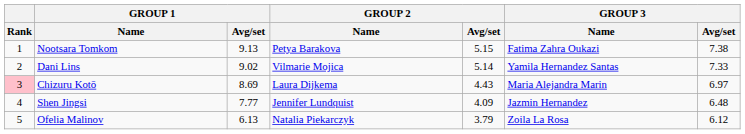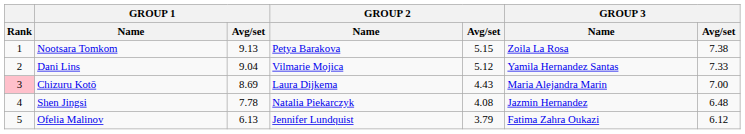 <table class="wikitable" style="font-size:90%">
 <tr>
 <th></th>
 <th colspan="2">GROUP 1</th>
 <th colspan="2">GROUP 2</th>
 <th colspan="2">GROUP 3</th>
 </tr>
 <tr>
 <th width=30>Rank</th>
 <th width=250>Name</th>
 <th width=50>Avg/set</th>
 <th width=250>Name</th>
 <th width=50>Avg/set</th>
 <th width=250>Name</th>
 <th width=50>Avg/set</th>
 </tr>
 <tr>
 <td align=center>1</td>
 <td> <a href='#'>Nootsara Tomkom</a></td>
 <td align=center>9.13</td>
 <td> <a href='#'>Petya Barakova</a></td>
 <td align=center>5.15</td>
-<td> <a href='#'>Fatima Zahra Oukazi</a></td>
+<td> <a href='#'>Zoila La Rosa</a></td>
 <td align=center>7.38</td>
 </tr>
 <tr>
 <td align=center>2</td>
 <td> <a href='#'>Dani Lins</a></td>
-<td align=center>9.02</td>
+<td align=center>9.04</td>
 <td> <a href='#'>Vilmarie Mojica</a></td>
-<td align=center>5.14</td>
+<td align=center>5.12</td>
 <td> <a href='#'>Yamila Hernandez Santas</a></td>
 <td align=center>7.33</td>
 </tr>
 <tr>
 <td align=center style="background: pink;">3</td>
 <td> <a href='#'>Chizuru Kotō</a></td>
 <td align=center>8.69</td>
 <td> <a href='#'>Laura Dijkema</a></td>
 <td align=center>4.43</td>
 <td> <a href='#'>Maria Alejandra Marin</a></td>
-<td align=center>6.97</td>
+<td align=center>7.00</td>
 </tr>
 <tr>
 <td align=center>4</td>
 <td> <a href='#'>Shen Jingsi</a></td>
-<td align=center>7.77</td>
-<td> <a href='#'>Jennifer Lundquist</a></td>
-<td align=center>4.09</td>
+<td align=center>7.78</td>
+<td> <a href='#'>Natalia Piekarczyk</a></td>
+<td align=center>4.08</td>
 <td> <a href='#'>Jazmin Hernandez</a></td>
 <td align=center>6.48</td>
 </tr>
 <tr>
 <td align=center>5</td>
 <td> <a href='#'>Ofelia Malinov</a></td>
 <td align=center>6.13</td>
-<td> <a href='#'>Natalia Piekarczyk</a></td>
+<td> <a href='#'>Jennifer Lundquist</a></td>
 <td align=center>3.79</td>
-<td> <a href='#'>Zoila La Rosa</a></td>
+<td> <a href='#'>Fatima Zahra Oukazi</a></td>
 <td align=center>6.12</td>
 </tr>
 </table>
